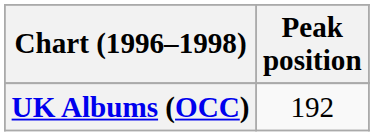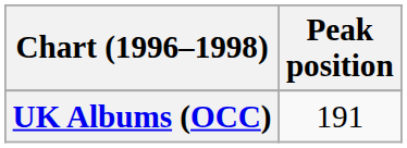 <table class="wikitable sortable plainrowheaders">
 <tr>
 <th scope="col">Chart (1996–1998)</th>
 <th scope="col">Peak<br>position</th>
 </tr>
 <tr>
 </tr>
 <tr>
 <th scope="row"><a href='#'>UK Albums</a> (<a href='#'>OCC</a>)</th>
-<td style="text-align:center">192</td>
+<td style="text-align:center">191</td>
 </tr>
 </table>
